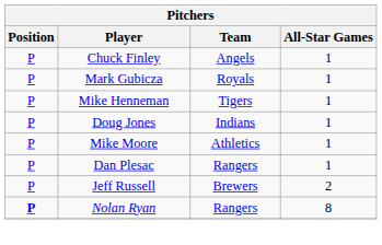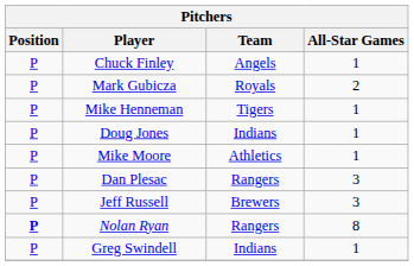 <table class="wikitable" style="font-size: 100%; text-align:center;">
 <tr>
 <th colspan="4">Pitchers</th>
 </tr>
 <tr>
 <th>Position</th>
 <th width="150">Player</th>
 <th width="100">Team</th>
 <th>All-Star Games</th>
 </tr>
 <tr>
 <td><a href='#'>P</a></td>
 <td><a href='#'>Chuck Finley</a></td>
 <td><a href='#'>Angels</a></td>
 <td>1</td>
 </tr>
 <tr>
 <td><a href='#'>P</a></td>
 <td><a href='#'>Mark Gubicza</a></td>
 <td><a href='#'>Royals</a></td>
-<td>1</td>
+<td>2</td>
 </tr>
 <tr>
 <td><a href='#'>P</a></td>
 <td><a href='#'>Mike Henneman</a></td>
 <td><a href='#'>Tigers</a></td>
 <td>1</td>
 </tr>
 <tr>
 <td><a href='#'>P</a></td>
 <td><a href='#'>Doug Jones</a></td>
 <td><a href='#'>Indians</a></td>
 <td>1</td>
 </tr>
 <tr>
 <td><a href='#'>P</a></td>
 <td><a href='#'>Mike Moore</a></td>
 <td><a href='#'>Athletics</a></td>
 <td>1</td>
 </tr>
 <tr>
 <td><a href='#'>P</a></td>
 <td><a href='#'>Dan Plesac</a></td>
 <td><a href='#'>Rangers</a></td>
-<td>1</td>
+<td>3</td>
 </tr>
 <tr>
 <td><a href='#'>P</a></td>
 <td><a href='#'>Jeff Russell</a></td>
 <td><a href='#'>Brewers</a></td>
-<td>2</td>
+<td>3</td>
 </tr>
 <tr>
 <td><strong><a href='#'>P</a></strong></td>
 <td><em><a href='#'>Nolan Ryan</a></em></td>
 <td><a href='#'>Rangers</a></td>
 <td>8</td>
 </tr>
 <tr>
+<td><a href='#'>P</a></td>
+<td><a href='#'>Greg Swindell</a></td>
+<td><a href='#'>Indians</a></td>
+<td>1</td>
+</tr>
+<tr>
 </tr>
 </table>
